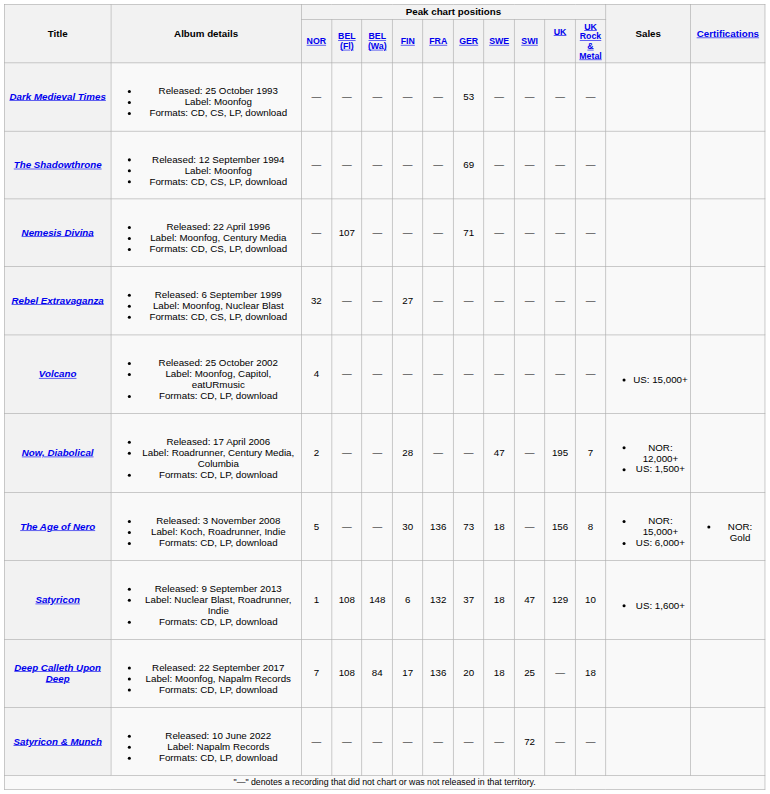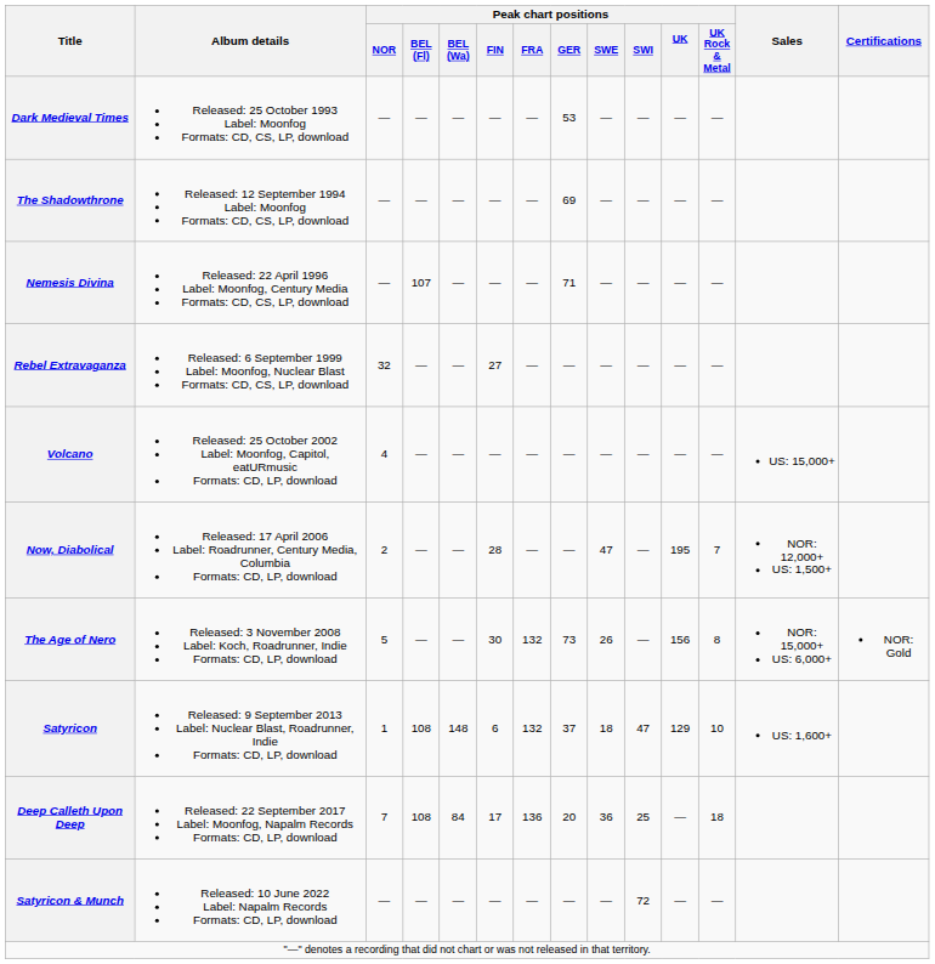 <table class="wikitable plainrowheaders" style="text-align:center;">
 <tr>
 <th scope="col" rowspan="2">Title</th>
 <th scope="col" rowspan="2">Album details</th>
 <th scope="col" colspan="10">Peak chart positions</th>
 <th scope="col" rowspan="2">Sales</th>
 <th scope="col" rowspan="2"><a href='#'>Certifications</a></th>
 </tr>
 <tr>
 <th scope="col" style="width:3em;font-size:90%;"><a href='#'>NOR</a><br></th>
 <th scope="col" style="width:3em;font-size:90%;"><a href='#'>BEL <br>(Fl)</a><br></th>
 <th scope="col" style="width:3em;font-size:90%;"><a href='#'>BEL <br>(Wa)</a><br></th>
 <th scope="col" style="width:3em;font-size:90%;"><a href='#'>FIN</a><br></th>
 <th scope="col" style="width:3em;font-size:90%;"><a href='#'>FRA</a><br></th>
 <th scope="col" style="width:3em;font-size:90%;"><a href='#'>GER</a><br></th>
 <th scope="col" style="width:3em;font-size:90%;"><a href='#'>SWE</a><br></th>
 <th scope="col" style="width:3em;font-size:90%;"><a href='#'>SWI</a><br></th>
 <th scope="col" style="width:3em;font-size:90%;"><a href='#'>UK</a><br><br><br></th>
 <th scope="col" style="width:3em;font-size:90%;"><a href='#'>UK Rock & Metal</a><br></th>
 </tr>
 <tr>
 <th scope="row"><em><a href='#'>Dark Medieval Times</a></em></th>
 <td><br><ul><li>Released: 25 October 1993</li><li>Label: Moonfog</li><li>Formats: CD, CS, LP, download</li></ul></td>
 <td>—</td>
 <td>—</td>
 <td>—</td>
 <td>—</td>
 <td>—</td>
 <td>53</td>
 <td>—</td>
 <td>—</td>
 <td>—</td>
 <td>—</td>
 <td></td>
 <td></td>
 </tr>
 <tr>
 <th scope="row"><em><a href='#'>The Shadowthrone</a></em></th>
 <td><br><ul><li>Released: 12 September 1994</li><li>Label: Moonfog</li><li>Formats: CD, CS, LP, download</li></ul></td>
 <td>—</td>
 <td>—</td>
 <td>—</td>
 <td>—</td>
 <td>—</td>
 <td>69</td>
 <td>—</td>
 <td>—</td>
 <td>—</td>
 <td>—</td>
 <td></td>
 <td></td>
 </tr>
 <tr>
 <th scope="row"><em><a href='#'>Nemesis Divina</a></em></th>
 <td><br><ul><li>Released: 22 April 1996</li><li>Label: Moonfog, Century Media</li><li>Formats: CD, CS, LP, download</li></ul></td>
 <td>—</td>
 <td>107</td>
 <td>—</td>
 <td>—</td>
 <td>—</td>
 <td>71<br></td>
 <td>—</td>
 <td>—</td>
 <td>—</td>
 <td>—</td>
 <td></td>
 <td></td>
 </tr>
 <tr>
 <th scope="row"><em><a href='#'>Rebel Extravaganza</a></em></th>
 <td><br><ul><li>Released: 6 September 1999</li><li>Label: Moonfog, Nuclear Blast</li><li>Formats: CD, CS, LP, download</li></ul></td>
 <td>32</td>
 <td>—</td>
 <td>—</td>
 <td>27</td>
 <td>—</td>
 <td>—</td>
 <td>—</td>
 <td>—</td>
 <td>—</td>
 <td>—</td>
 <td></td>
 <td></td>
 </tr>
 <tr>
 <th scope="row"><em><a href='#'>Volcano</a></em></th>
 <td><br><ul><li>Released: 25 October 2002</li><li>Label: Moonfog, Capitol, eatURmusic</li><li>Formats: CD, LP, download</li></ul></td>
 <td>4</td>
 <td>—</td>
 <td>—</td>
 <td>—</td>
 <td>—</td>
 <td>—</td>
 <td>—</td>
 <td>—</td>
 <td>—</td>
 <td>—</td>
 <td><br><ul><li>US: 15,000+</li></ul></td>
 <td></td>
 </tr>
 <tr>
 <th scope="row"><em><a href='#'>Now, Diabolical</a></em></th>
 <td><br><ul><li>Released: 17 April 2006</li><li>Label: Roadrunner, Century Media, Columbia</li><li>Formats: CD, LP, download</li></ul></td>
 <td>2</td>
 <td>—</td>
 <td>—</td>
 <td>28</td>
 <td>—</td>
 <td>—</td>
 <td>47</td>
 <td>—</td>
 <td>195</td>
 <td>7</td>
 <td><br><ul><li>NOR: 12,000+</li><li>US: 1,500+</li></ul></td>
 <td></td>
 </tr>
 <tr>
 <th scope="row"><em><a href='#'>The Age of Nero</a></em></th>
 <td><br><ul><li>Released: 3 November 2008</li><li>Label: Koch, Roadrunner, Indie</li><li>Formats: CD, LP, download</li></ul></td>
 <td>5</td>
 <td>—</td>
 <td>—</td>
 <td>30</td>
-<td>136</td>
+<td>132</td>
 <td>73</td>
-<td>18</td>
+<td>26</td>
 <td>—</td>
 <td>156</td>
 <td>8</td>
 <td><br><ul><li>NOR: 15,000+</li><li>US: 6,000+</li></ul></td>
 <td><br><ul><li>NOR: Gold</li></ul></td>
 </tr>
 <tr>
 <th scope="row"><em><a href='#'>Satyricon</a></em></th>
 <td><br><ul><li>Released: 9 September 2013</li><li>Label: Nuclear Blast, Roadrunner, Indie</li><li>Formats: CD, LP, download</li></ul></td>
 <td>1</td>
 <td>108</td>
 <td>148</td>
 <td>6</td>
 <td>132</td>
 <td>37</td>
 <td>18</td>
 <td>47</td>
 <td>129</td>
 <td>10</td>
 <td><br><ul><li>US: 1,600+</li></ul></td>
 <td></td>
 </tr>
 <tr>
 <th scope="row"><em><a href='#'>Deep Calleth Upon Deep</a></em></th>
 <td><br><ul><li>Released: 22 September 2017</li><li>Label: Moonfog, Napalm Records</li><li>Formats: CD, LP, download</li></ul></td>
 <td>7<br></td>
 <td>108</td>
 <td>84</td>
 <td>17<br></td>
 <td>136</td>
 <td>20</td>
-<td>18</td>
+<td>36<br></td>
 <td>25</td>
 <td>—</td>
 <td>18</td>
 <td></td>
 <td></td>
 </tr>
 <tr>
 <th scope="row"><em><a href='#'>Satyricon & Munch</a></em></th>
 <td><br><ul><li>Released: 10 June 2022</li><li>Label: Napalm Records</li><li>Formats: CD, LP, download</li></ul></td>
 <td>—</td>
 <td>—</td>
 <td>—</td>
 <td>—</td>
 <td>—</td>
 <td>—</td>
 <td>—</td>
 <td>72</td>
 <td>—</td>
 <td>—</td>
 <td></td>
 <td></td>
 </tr>
 <tr>
 <td colspan="15" style="font-size:90%">"—" denotes a recording that did not chart or was not released in that territory.</td>
 </tr>
 </table>
